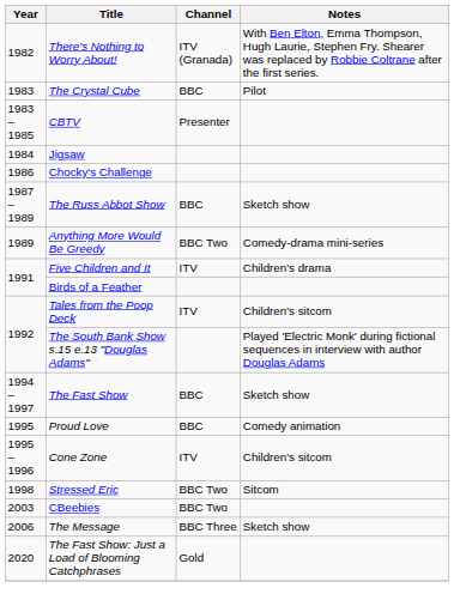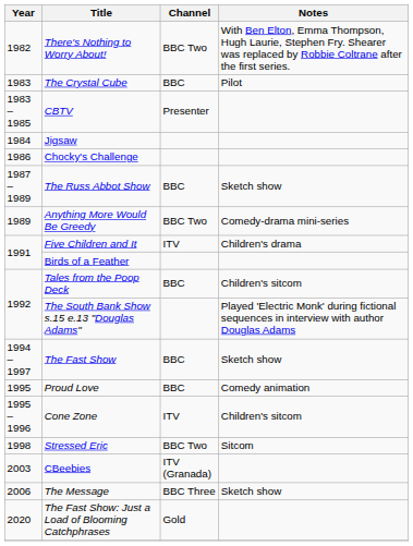 <table class="wikitable sortable">
 <tr>
 <th>Year</th>
 <th>Title</th>
 <th>Channel</th>
 <th>Notes</th>
 </tr>
 <tr>
 <td>1982</td>
 <td><em><a href='#'>There's Nothing to Worry About!</a></em></td>
-<td>ITV (Granada)</td>
+<td>BBC Two</td>
 <td>With <a href='#'>Ben Elton</a>, Emma Thompson, Hugh Laurie, Stephen Fry. Shearer was replaced by <a href='#'>Robbie Coltrane</a> after the first series.</td>
 </tr>
 <tr>
 <td>1983</td>
 <td><em><a href='#'>The Crystal Cube</a></em></td>
 <td>BBC</td>
 <td>Pilot</td>
 </tr>
 <tr>
 <td>1983 – 1985</td>
 <td><em><a href='#'>CBTV</a></em></td>
 <td>Presenter</td>
 <td></td>
 </tr>
 <tr>
 <td>1984</td>
 <td><a href='#'>Jigsaw</a></td>
 <td></td>
 <td></td>
 </tr>
 <tr>
 <td>1986</td>
 <td><a href='#'>Chocky's Challenge</a></td>
 <td></td>
 <td></td>
 </tr>
 <tr>
 <td>1987 – 1989</td>
 <td><em><a href='#'>The Russ Abbot Show</a></em></td>
 <td>BBC</td>
 <td>Sketch show</td>
 </tr>
 <tr>
 <td>1989</td>
 <td><em><a href='#'>Anything More Would Be Greedy</a></em></td>
 <td>BBC Two</td>
 <td>Comedy-drama mini-series</td>
 </tr>
 <tr>
 <td rowspan="2">1991</td>
 <td><em><a href='#'>Five Children and It</a></em></td>
 <td>ITV</td>
 <td>Children's drama</td>
 </tr>
 <tr>
 <td><a href='#'>Birds of a Feather</a></td>
 <td></td>
 <td></td>
 </tr>
 <tr>
 <td rowspan="2">1992</td>
 <td><em><a href='#'>Tales from the Poop Deck</a></em></td>
-<td>ITV</td>
+<td>BBC</td>
 <td>Children's sitcom</td>
 </tr>
 <tr>
 <td><em><a href='#'>The South Bank Show</a> s.15 e.13 "<a href='#'>Douglas Adams</a>" </em></td>
 <td></td>
 <td>Played 'Electric Monk' during fictional sequences in interview with author <a href='#'>Douglas Adams</a></td>
 </tr>
 <tr>
 <td>1994 – 1997</td>
 <td><em><a href='#'>The Fast Show</a></em></td>
 <td>BBC</td>
 <td>Sketch show</td>
 </tr>
 <tr>
 <td>1995</td>
 <td><em>Proud Love</em></td>
 <td>BBC</td>
 <td>Comedy animation</td>
 </tr>
 <tr>
 <td>1995 – 1996</td>
 <td><em>Cone Zone</em></td>
 <td>ITV</td>
 <td>Children's sitcom</td>
 </tr>
 <tr>
 <td>1998</td>
 <td><em><a href='#'>Stressed Eric</a></em></td>
 <td>BBC Two</td>
 <td>Sitcom</td>
 </tr>
 <tr>
 <td>2003</td>
 <td><a href='#'>CBeebies</a></td>
-<td>BBC Two</td>
+<td>ITV (Granada)</td>
 <td></td>
 </tr>
 <tr>
 <td>2006</td>
 <td><em>The Message</em></td>
 <td>BBC Three</td>
 <td>Sketch show</td>
 </tr>
 <tr>
 <td>2020</td>
 <td><em>The Fast Show: Just a Load of Blooming Catchphrases</em></td>
 <td>Gold</td>
 <td></td>
 </tr>
 <tr>
 </tr>
 </table>
